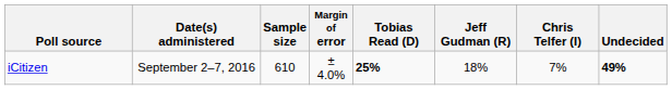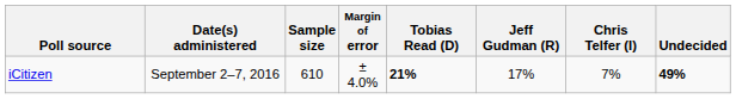 <table class="wikitable">
 <tr valign= bottom>
 <th style="width:160px;">Poll source</th>
 <th style="width:160px;">Date(s)<br>administered</th>
 <th class=small>Sample<br>size</th>
 <th><small>Margin of</small><br>error</th>
 <th style="width:100px;">Tobias<br>Read (D)</th>
 <th style="width:100px;">Jeff<br>Gudman (R)</th>
 <th style="width:100px;">Chris<br>Telfer (I)</th>
 <th>Undecided</th>
 </tr>
 <tr>
 <td><a href='#'>iCitizen</a></td>
 <td align=center>September 2–7, 2016</td>
 <td align=center>610</td>
 <td align=center>± 4.0%</td>
-<td><strong>25%</strong></td>
-<td align=center>18%</td>
+<td><strong>21%</strong></td>
+<td align=center>17%</td>
 <td align=center>7%</td>
 <td><strong>49%</strong></td>
 </tr>
 </table>
